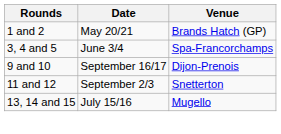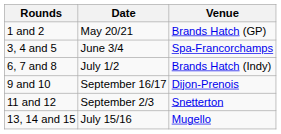 <table class="wikitable">
 <tr>
 <th>Rounds</th>
 <th>Date</th>
 <th>Venue</th>
 </tr>
 <tr>
 <td>1 and 2</td>
 <td>May 20/21</td>
 <td> <a href='#'>Brands Hatch</a> (GP)</td>
 </tr>
 <tr>
 <td>3, 4 and 5</td>
 <td>June 3/4</td>
 <td> <a href='#'>Spa-Francorchamps</a></td>
 </tr>
 <tr>
+<td>6, 7 and 8</td>
+<td>July 1/2</td>
+<td> <a href='#'>Brands Hatch</a> (Indy)</td>
+</tr>
+<tr>
 <td>9 and 10</td>
 <td>September 16/17</td>
 <td> <a href='#'>Dijon-Prenois</a></td>
 </tr>
 <tr>
 <td>11 and 12</td>
 <td>September 2/3</td>
 <td> <a href='#'>Snetterton</a></td>
 </tr>
 <tr>
 <td>13, 14 and 15</td>
 <td>July 15/16</td>
 <td> <a href='#'>Mugello</a></td>
 </tr>
 </table>
